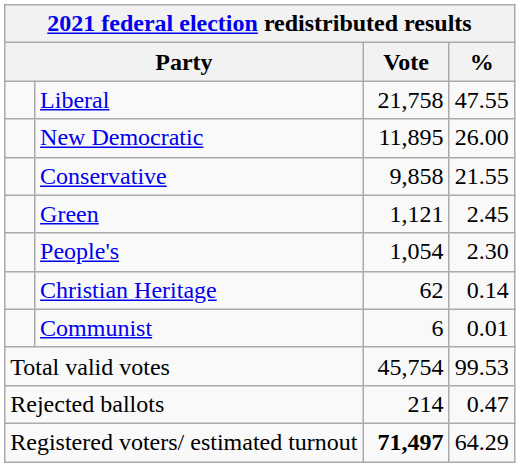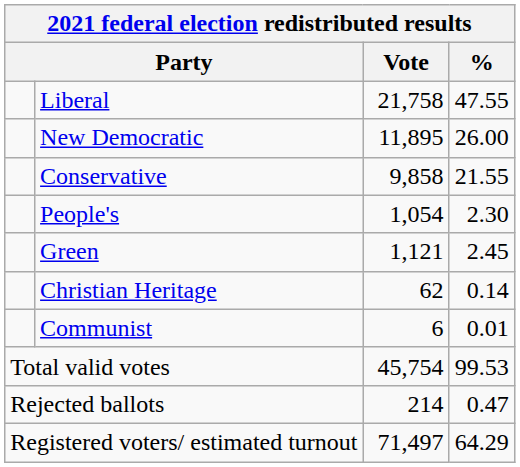 <table class="wikitable">
 <tr>
 <th colspan="4"><a href='#'>2021 federal election</a> redistributed results</th>
 </tr>
 <tr>
 <th bgcolor="#DDDDFF" width="130px" colspan="2">Party</th>
 <th bgcolor="#DDDDFF" width="50px">Vote</th>
 <th bgcolor="#DDDDFF" width="30px">%</th>
 </tr>
 <tr>
 <td> </td>
 <td><a href='#'>Liberal</a></td>
 <td align=right>21,758</td>
 <td align=right>47.55</td>
 </tr>
 <tr>
 <td> </td>
 <td><a href='#'>New Democratic</a></td>
 <td align=right>11,895</td>
 <td align=right>26.00</td>
 </tr>
 <tr>
 <td> </td>
 <td><a href='#'>Conservative</a></td>
 <td align=right>9,858</td>
 <td align=right>21.55</td>
 </tr>
 <tr>
 <td> </td>
+<td><a href='#'>People's</a></td>
+<td align=right>1,054</td>
+<td align=right>2.30</td>
+</tr>
+<tr>
+<td> </td>
 <td><a href='#'>Green</a></td>
 <td align=right>1,121</td>
 <td align=right>2.45</td>
-</tr>
-<tr>
-<td> </td>
-<td><a href='#'>People's</a></td>
-<td align=right>1,054</td>
-<td align=right>2.30</td>
 </tr>
 <tr>
 <td> </td>
 <td><a href='#'>Christian Heritage</a></td>
 <td align=right>62</td>
 <td align=right>0.14</td>
 </tr>
 <tr>
 <td> </td>
 <td><a href='#'>Communist</a></td>
 <td align=right>6</td>
 <td align=right>0.01</td>
 </tr>
 <tr>
 <td colspan="2">Total valid votes</td>
 <td align=right>45,754</td>
 <td align=right>99.53</td>
 </tr>
 <tr>
 <td colspan="2">Rejected ballots</td>
 <td align=right>214</td>
 <td align=right>0.47</td>
 </tr>
 <tr>
 <td colspan="2">Registered voters/ estimated turnout</td>
-<td align=right><strong>71,497</strong></td>
+<td align=right>71,497</td>
 <td align=right>64.29</td>
 </tr>
 </table>
